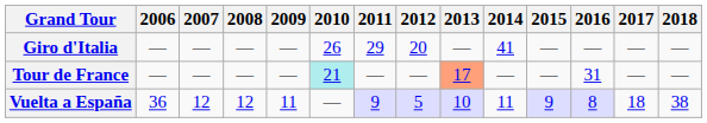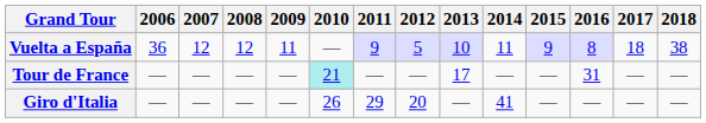 <table class="wikitable plainrowheaders">
 <tr>
 <th scope="col"><a href='#'>Grand Tour</a></th>
 <th scope="col">2006</th>
 <th scope="col">2007</th>
 <th scope="col">2008</th>
 <th scope="col">2009</th>
 <th scope="col">2010</th>
 <th scope="col">2011</th>
 <th scope="col">2012</th>
 <th scope="col">2013</th>
 <th scope="col">2014</th>
 <th scope="col">2015</th>
 <th scope="col">2016</th>
 <th scope="col">2017</th>
 <th scope="col">2018</th>
 </tr>
 <tr style="text-align:center;">
+<th scope="row"> <a href='#'>Vuelta a España</a></th>
+<td><a href='#'>36</a></td>
+<td><a href='#'>12</a></td>
+<td><a href='#'>12</a></td>
+<td><a href='#'>11</a></td>
+<td>—</td>
+<td style="background:#ddddff;"><a href='#'>9</a></td>
+<td style="background:#ddddff;"><a href='#'>5</a></td>
+<td style="background:#ddddff;"><a href='#'>10</a></td>
+<td><a href='#'>11</a></td>
+<td style="background:#ddddff;"><a href='#'>9</a></td>
+<td style="background:#ddddff;"><a href='#'>8</a></td>
+<td><a href='#'>18</a></td>
+<td><a href='#'>38</a></td>
+</tr>
+<tr style="text-align:center;">
+<th scope="row"> <a href='#'>Tour de France</a></th>
+<td>—</td>
+<td>—</td>
+<td>—</td>
+<td>—</td>
+<td style="background: paleturquoise;"><a href='#'>21</a></td>
+<td>—</td>
+<td>—</td>
+<td><a href='#'>17</a></td>
+<td>—</td>
+<td>—</td>
+<td><a href='#'>31</a></td>
+<td>—</td>
+<td>—</td>
+</tr>
+<tr style="text-align:center;">
 <th scope="row"> <a href='#'>Giro d'Italia</a></th>
 <td>—</td>
 <td>—</td>
 <td>—</td>
 <td>—</td>
 <td><a href='#'>26</a></td>
 <td><a href='#'>29</a></td>
 <td><a href='#'>20</a></td>
 <td>—</td>
 <td><a href='#'>41</a></td>
 <td>—</td>
 <td>—</td>
 <td>—</td>
 <td>—</td>
 </tr>
-<tr style="text-align:center;">
-<th scope="row"> <a href='#'>Tour de France</a></th>
-<td>—</td>
-<td>—</td>
-<td>—</td>
-<td>—</td>
-<td style="background: paleturquoise;"><a href='#'>21</a></td>
-<td>—</td>
-<td>—</td>
-<td style="background: lightsalmon;"><a href='#'>17</a></td>
-<td>—</td>
-<td>—</td>
-<td><a href='#'>31</a></td>
-<td>—</td>
-<td>—</td>
-</tr>
-<tr style="text-align:center;">
-<th scope="row"> <a href='#'>Vuelta a España</a></th>
-<td><a href='#'>36</a></td>
-<td><a href='#'>12</a></td>
-<td><a href='#'>12</a></td>
-<td><a href='#'>11</a></td>
-<td>—</td>
-<td style="background:#ddddff;"><a href='#'>9</a></td>
-<td style="background:#ddddff;"><a href='#'>5</a></td>
-<td style="background:#ddddff;"><a href='#'>10</a></td>
-<td><a href='#'>11</a></td>
-<td style="background:#ddddff;"><a href='#'>9</a></td>
-<td style="background:#ddddff;"><a href='#'>8</a></td>
-<td><a href='#'>18</a></td>
-<td><a href='#'>38</a></td>
-</tr>
 </table>
